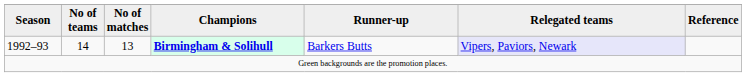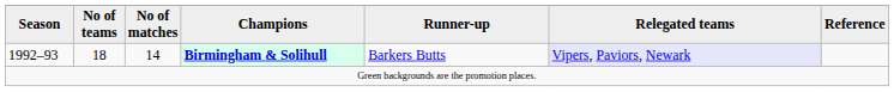 <table class="wikitable">
 <tr>
 </tr>
 <tr>
 <th style="background:#efefef; width:70px;">Season</th>
 <th style="background:#efefef; width:50px;">No of teams</th>
 <th style="background:#efefef; width:50px;">No of matches</th>
 <th style="background:#efefef; width:200px;">Champions</th>
 <th style="background:#efefef; width:200px;">Runner-up</th>
 <th style="background:#efefef; width:300px;">Relegated teams</th>
 <th style="background:#efefef; width:50px;">Reference</th>
 </tr>
 <tr align=left>
 <td>1992–93</td>
+<td style="text-align: center;">18</td>
 <td style="text-align: center;">14</td>
-<td style="text-align: center;">13</td>
 <td style="background:#d8ffeb;"><strong><a href='#'>Birmingham & Solihull</a></strong></td>
 <td><a href='#'>Barkers Butts</a></td>
 <td style="background: lavender;"><a href='#'>Vipers</a>, <a href='#'>Paviors</a>, <a href='#'>Newark</a></td>
 <td></td>
 </tr>
 <tr>
 <td colspan="15"  style="border:0; font-size:smaller; text-align:center;"><small><span>Green backgrounds</span> are the promotion places.</small></td>
 </tr>
 </table>
